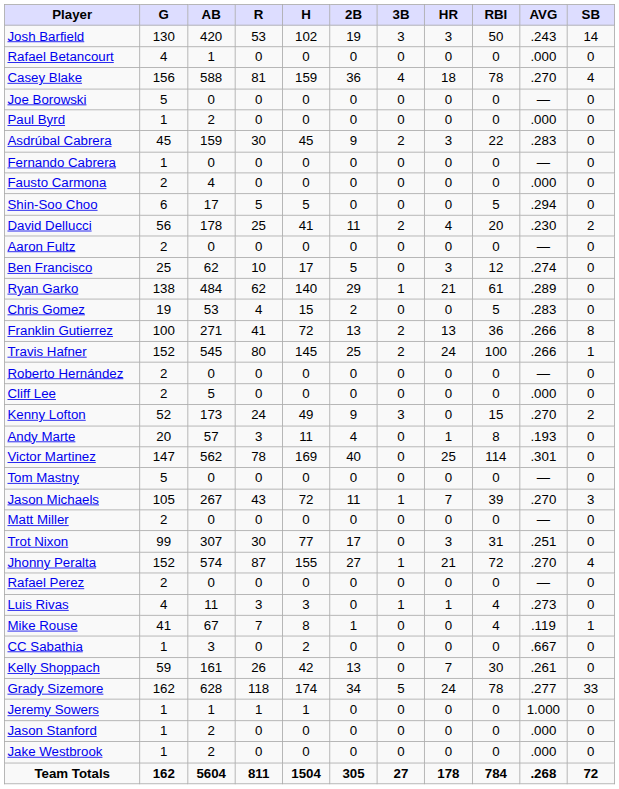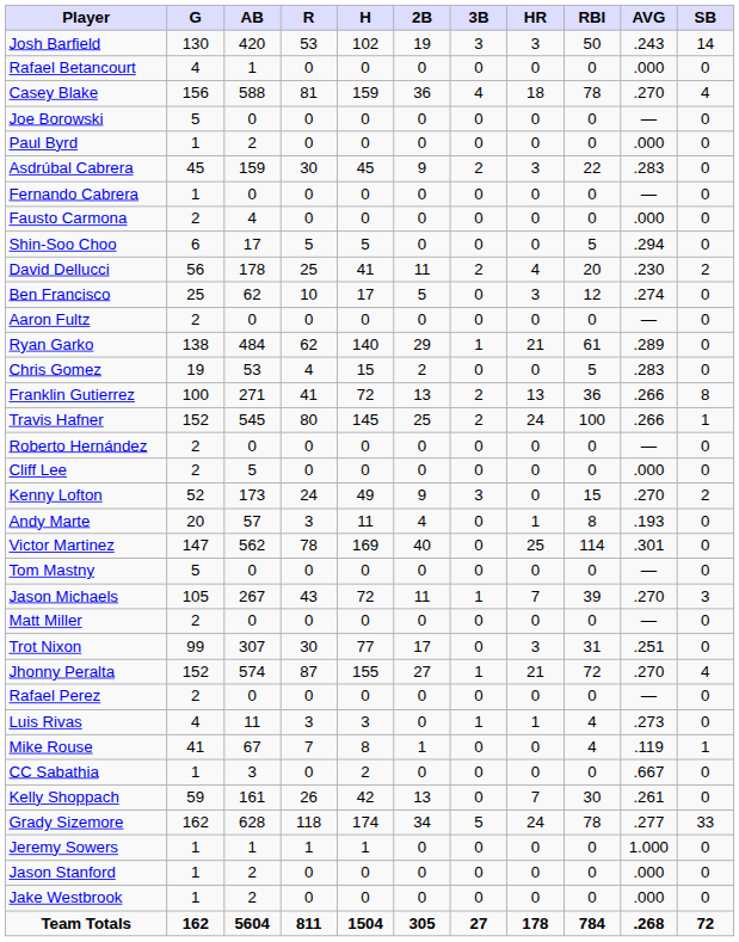 <table class="wikitable" style="text-align:center">
 <tr>
 <th style="background:#ddf; width:20%;">Player</th>
 <th style="background:#ddf; width:7%;">G</th>
 <th style="background:#ddf; width:7%;">AB</th>
 <th style="background:#ddf; width:7%;">R</th>
 <th style="background:#ddf; width:7%;">H</th>
 <th style="background:#ddf; width:7%;">2B</th>
 <th style="background:#ddf; width:7%;">3B</th>
 <th style="background:#ddf; width:7%;">HR</th>
 <th style="background:#ddf; width:7%;">RBI</th>
 <th style="background:#ddf; width:7%;">AVG</th>
 <th style="background:#ddf; width:7%;">SB</th>
 </tr>
 <tr>
 <td style="text-align:left"><a href='#'>Josh Barfield</a></td>
 <td>130</td>
 <td>420</td>
 <td>53</td>
 <td>102</td>
 <td>19</td>
 <td>3</td>
 <td>3</td>
 <td>50</td>
 <td>.243</td>
 <td>14</td>
 </tr>
 <tr>
 <td style="text-align:left"><a href='#'>Rafael Betancourt</a></td>
 <td>4</td>
 <td>1</td>
 <td>0</td>
 <td>0</td>
 <td>0</td>
 <td>0</td>
 <td>0</td>
 <td>0</td>
 <td>.000</td>
 <td>0</td>
 </tr>
 <tr>
 <td style="text-align:left"><a href='#'>Casey Blake</a></td>
 <td>156</td>
 <td>588</td>
 <td>81</td>
 <td>159</td>
 <td>36</td>
 <td>4</td>
 <td>18</td>
 <td>78</td>
 <td>.270</td>
 <td>4</td>
 </tr>
 <tr>
 <td style="text-align:left"><a href='#'>Joe Borowski</a></td>
 <td>5</td>
 <td>0</td>
 <td>0</td>
 <td>0</td>
 <td>0</td>
 <td>0</td>
 <td>0</td>
 <td>0</td>
 <td>—</td>
 <td>0</td>
 </tr>
 <tr>
 <td style="text-align:left"><a href='#'>Paul Byrd</a></td>
 <td>1</td>
 <td>2</td>
 <td>0</td>
 <td>0</td>
 <td>0</td>
 <td>0</td>
 <td>0</td>
 <td>0</td>
 <td>.000</td>
 <td>0</td>
 </tr>
 <tr>
 <td style="text-align:left"><a href='#'>Asdrúbal Cabrera</a></td>
 <td>45</td>
 <td>159</td>
 <td>30</td>
 <td>45</td>
 <td>9</td>
 <td>2</td>
 <td>3</td>
 <td>22</td>
 <td>.283</td>
 <td>0</td>
 </tr>
 <tr>
 <td style="text-align:left"><a href='#'>Fernando Cabrera</a></td>
 <td>1</td>
 <td>0</td>
 <td>0</td>
 <td>0</td>
 <td>0</td>
 <td>0</td>
 <td>0</td>
 <td>0</td>
 <td>—</td>
 <td>0</td>
 </tr>
 <tr>
 <td style="text-align:left"><a href='#'>Fausto Carmona</a></td>
 <td>2</td>
 <td>4</td>
 <td>0</td>
 <td>0</td>
 <td>0</td>
 <td>0</td>
 <td>0</td>
 <td>0</td>
 <td>.000</td>
 <td>0</td>
 </tr>
 <tr>
 <td style="text-align:left"><a href='#'>Shin-Soo Choo</a></td>
 <td>6</td>
 <td>17</td>
 <td>5</td>
 <td>5</td>
 <td>0</td>
 <td>0</td>
 <td>0</td>
 <td>5</td>
 <td>.294</td>
 <td>0</td>
 </tr>
 <tr>
 <td style="text-align:left"><a href='#'>David Dellucci</a></td>
 <td>56</td>
 <td>178</td>
 <td>25</td>
 <td>41</td>
 <td>11</td>
 <td>2</td>
 <td>4</td>
 <td>20</td>
 <td>.230</td>
 <td>2</td>
 </tr>
 <tr>
+<td style="text-align:left"><a href='#'>Ben Francisco</a></td>
+<td>25</td>
+<td>62</td>
+<td>10</td>
+<td>17</td>
+<td>5</td>
+<td>0</td>
+<td>3</td>
+<td>12</td>
+<td>.274</td>
+<td>0</td>
+</tr>
+<tr>
 <td style="text-align:left"><a href='#'>Aaron Fultz</a></td>
 <td>2</td>
 <td>0</td>
 <td>0</td>
 <td>0</td>
 <td>0</td>
 <td>0</td>
 <td>0</td>
 <td>0</td>
 <td>—</td>
-<td>0</td>
-</tr>
-<tr>
-<td style="text-align:left"><a href='#'>Ben Francisco</a></td>
-<td>25</td>
-<td>62</td>
-<td>10</td>
-<td>17</td>
-<td>5</td>
-<td>0</td>
-<td>3</td>
-<td>12</td>
-<td>.274</td>
 <td>0</td>
 </tr>
 <tr>
 <td style="text-align:left"><a href='#'>Ryan Garko</a></td>
 <td>138</td>
 <td>484</td>
 <td>62</td>
 <td>140</td>
 <td>29</td>
 <td>1</td>
 <td>21</td>
 <td>61</td>
 <td>.289</td>
 <td>0</td>
 </tr>
 <tr>
 <td style="text-align:left"><a href='#'>Chris Gomez</a></td>
 <td>19</td>
 <td>53</td>
 <td>4</td>
 <td>15</td>
 <td>2</td>
 <td>0</td>
 <td>0</td>
 <td>5</td>
 <td>.283</td>
 <td>0</td>
 </tr>
 <tr>
 <td style="text-align:left"><a href='#'>Franklin Gutierrez</a></td>
 <td>100</td>
 <td>271</td>
 <td>41</td>
 <td>72</td>
 <td>13</td>
 <td>2</td>
 <td>13</td>
 <td>36</td>
 <td>.266</td>
 <td>8</td>
 </tr>
 <tr>
 <td style="text-align:left"><a href='#'>Travis Hafner</a></td>
 <td>152</td>
 <td>545</td>
 <td>80</td>
 <td>145</td>
 <td>25</td>
 <td>2</td>
 <td>24</td>
 <td>100</td>
 <td>.266</td>
 <td>1</td>
 </tr>
 <tr>
 <td style="text-align:left"><a href='#'>Roberto Hernández</a></td>
 <td>2</td>
 <td>0</td>
 <td>0</td>
 <td>0</td>
 <td>0</td>
 <td>0</td>
 <td>0</td>
 <td>0</td>
 <td>—</td>
 <td>0</td>
 </tr>
 <tr>
 <td style="text-align:left"><a href='#'>Cliff Lee</a></td>
 <td>2</td>
 <td>5</td>
 <td>0</td>
 <td>0</td>
 <td>0</td>
 <td>0</td>
 <td>0</td>
 <td>0</td>
 <td>.000</td>
 <td>0</td>
 </tr>
 <tr>
 <td style="text-align:left"><a href='#'>Kenny Lofton</a></td>
 <td>52</td>
 <td>173</td>
 <td>24</td>
 <td>49</td>
 <td>9</td>
 <td>3</td>
 <td>0</td>
 <td>15</td>
 <td>.270</td>
 <td>2</td>
 </tr>
 <tr>
 <td style="text-align:left"><a href='#'>Andy Marte</a></td>
 <td>20</td>
 <td>57</td>
 <td>3</td>
 <td>11</td>
 <td>4</td>
 <td>0</td>
 <td>1</td>
 <td>8</td>
 <td>.193</td>
 <td>0</td>
 </tr>
 <tr>
 <td style="text-align:left"><a href='#'>Victor Martinez</a></td>
 <td>147</td>
 <td>562</td>
 <td>78</td>
 <td>169</td>
 <td>40</td>
 <td>0</td>
 <td>25</td>
 <td>114</td>
 <td>.301</td>
 <td>0</td>
 </tr>
 <tr>
 <td style="text-align:left"><a href='#'>Tom Mastny</a></td>
 <td>5</td>
 <td>0</td>
 <td>0</td>
 <td>0</td>
 <td>0</td>
 <td>0</td>
 <td>0</td>
 <td>0</td>
 <td>—</td>
 <td>0</td>
 </tr>
 <tr>
 <td style="text-align:left"><a href='#'>Jason Michaels</a></td>
 <td>105</td>
 <td>267</td>
 <td>43</td>
 <td>72</td>
 <td>11</td>
 <td>1</td>
 <td>7</td>
 <td>39</td>
 <td>.270</td>
 <td>3</td>
 </tr>
 <tr>
 <td style="text-align:left"><a href='#'>Matt Miller</a></td>
 <td>2</td>
 <td>0</td>
 <td>0</td>
 <td>0</td>
 <td>0</td>
 <td>0</td>
 <td>0</td>
 <td>0</td>
 <td>—</td>
 <td>0</td>
 </tr>
 <tr>
 <td style="text-align:left"><a href='#'>Trot Nixon</a></td>
 <td>99</td>
 <td>307</td>
 <td>30</td>
 <td>77</td>
 <td>17</td>
 <td>0</td>
 <td>3</td>
 <td>31</td>
 <td>.251</td>
 <td>0</td>
 </tr>
 <tr>
 <td style="text-align:left"><a href='#'>Jhonny Peralta</a></td>
 <td>152</td>
 <td>574</td>
 <td>87</td>
 <td>155</td>
 <td>27</td>
 <td>1</td>
 <td>21</td>
 <td>72</td>
 <td>.270</td>
 <td>4</td>
 </tr>
 <tr>
 <td style="text-align:left"><a href='#'>Rafael Perez</a></td>
 <td>2</td>
 <td>0</td>
 <td>0</td>
 <td>0</td>
 <td>0</td>
 <td>0</td>
 <td>0</td>
 <td>0</td>
 <td>—</td>
 <td>0</td>
 </tr>
 <tr>
 <td style="text-align:left"><a href='#'>Luis Rivas</a></td>
 <td>4</td>
 <td>11</td>
 <td>3</td>
 <td>3</td>
 <td>0</td>
 <td>1</td>
 <td>1</td>
 <td>4</td>
 <td>.273</td>
 <td>0</td>
 </tr>
 <tr>
 <td style="text-align:left"><a href='#'>Mike Rouse</a></td>
 <td>41</td>
 <td>67</td>
 <td>7</td>
 <td>8</td>
 <td>1</td>
 <td>0</td>
 <td>0</td>
 <td>4</td>
 <td>.119</td>
 <td>1</td>
 </tr>
 <tr>
 <td style="text-align:left"><a href='#'>CC Sabathia</a></td>
 <td>1</td>
 <td>3</td>
 <td>0</td>
 <td>2</td>
 <td>0</td>
 <td>0</td>
 <td>0</td>
 <td>0</td>
 <td>.667</td>
 <td>0</td>
 </tr>
 <tr>
 <td style="text-align:left"><a href='#'>Kelly Shoppach</a></td>
 <td>59</td>
 <td>161</td>
 <td>26</td>
 <td>42</td>
 <td>13</td>
 <td>0</td>
 <td>7</td>
 <td>30</td>
 <td>.261</td>
 <td>0</td>
 </tr>
 <tr>
 <td style="text-align:left"><a href='#'>Grady Sizemore</a></td>
 <td>162</td>
 <td>628</td>
 <td>118</td>
 <td>174</td>
 <td>34</td>
 <td>5</td>
 <td>24</td>
 <td>78</td>
 <td>.277</td>
 <td>33</td>
 </tr>
 <tr>
 <td style="text-align:left"><a href='#'>Jeremy Sowers</a></td>
 <td>1</td>
 <td>1</td>
 <td>1</td>
 <td>1</td>
 <td>0</td>
 <td>0</td>
 <td>0</td>
 <td>0</td>
 <td>1.000</td>
 <td>0</td>
 </tr>
 <tr>
 <td style="text-align:left"><a href='#'>Jason Stanford</a></td>
 <td>1</td>
 <td>2</td>
 <td>0</td>
 <td>0</td>
 <td>0</td>
 <td>0</td>
 <td>0</td>
 <td>0</td>
 <td>.000</td>
 <td>0</td>
 </tr>
 <tr>
 <td style="text-align:left"><a href='#'>Jake Westbrook</a></td>
 <td>1</td>
 <td>2</td>
 <td>0</td>
 <td>0</td>
 <td>0</td>
 <td>0</td>
 <td>0</td>
 <td>0</td>
 <td>.000</td>
 <td>0</td>
 </tr>
 <tr>
 <td><strong>Team Totals</strong></td>
 <td><strong>162</strong></td>
 <td><strong>5604</strong></td>
 <td><strong>811</strong></td>
 <td><strong>1504</strong></td>
 <td><strong>305</strong></td>
 <td><strong>27</strong></td>
 <td><strong>178</strong></td>
 <td><strong>784</strong></td>
 <td><strong>.268</strong></td>
 <td><strong>72</strong></td>
 </tr>
 </table>
